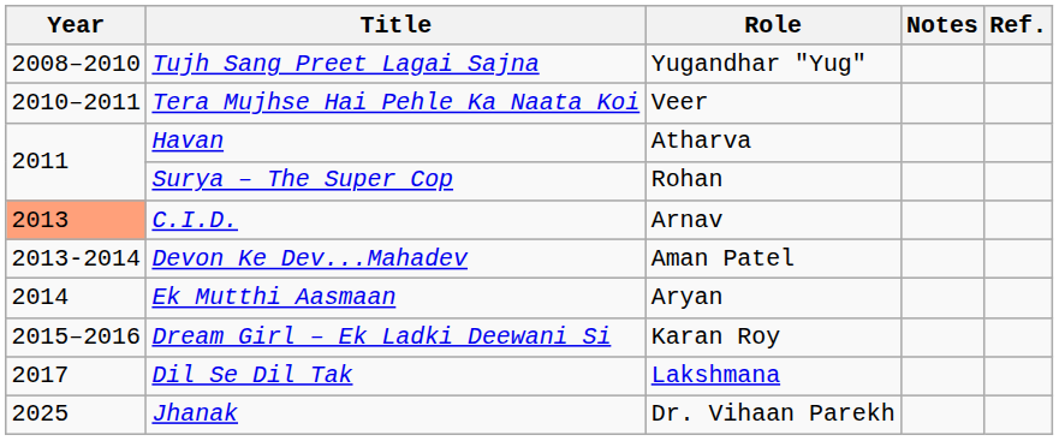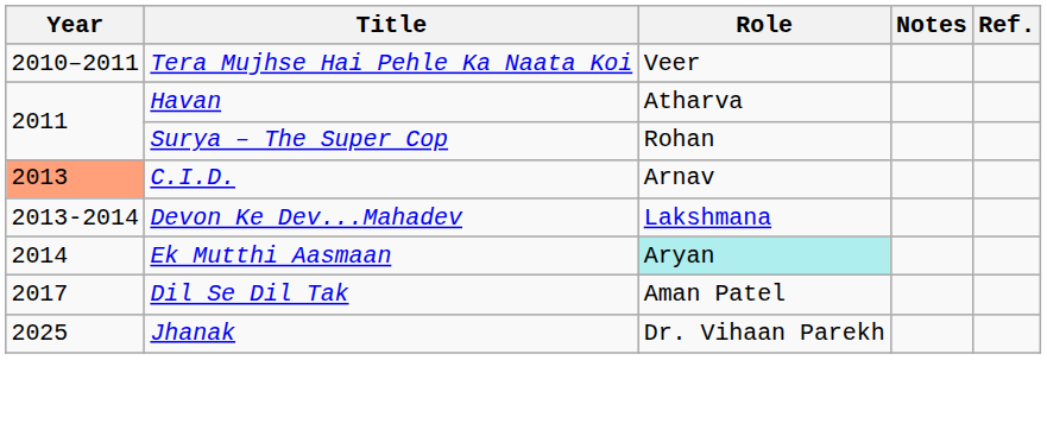 <table class="wikitable sortable">
 <tr>
 <th scope="col">Year</th>
 <th scope="col">Title</th>
 <th scope="col">Role</th>
 <th scope="col" class="unsortable">Notes</th>
 <th scope="col" class="unsortable">Ref.</th>
-</tr>
-<tr>
-<td>2008–2010</td>
-<td><em><a href='#'>Tujh Sang Preet Lagai Sajna</a></em></td>
-<td>Yugandhar "Yug"</td>
-<td></td>
-<td></td>
 </tr>
 <tr>
 <td>2010–2011</td>
 <td><em><a href='#'>Tera Mujhse Hai Pehle Ka Naata Koi</a></em></td>
 <td>Veer</td>
 <td></td>
 <td></td>
 </tr>
 <tr>
 <td rowspan="2">2011</td>
 <td><em><a href='#'>Havan</a></em></td>
 <td>Atharva</td>
 <td></td>
 <td></td>
 </tr>
 <tr>
 <td><em><a href='#'>Surya – The Super Cop</a></em></td>
 <td>Rohan</td>
 <td></td>
 <td></td>
 </tr>
 <tr>
 <td style="background: lightsalmon;">2013</td>
 <td><em><a href='#'>C.I.D.</a></em></td>
 <td>Arnav</td>
 <td></td>
 <td></td>
 </tr>
 <tr>
 <td>2013-2014</td>
 <td><em><a href='#'>Devon Ke Dev...Mahadev</a></em></td>
-<td>Aman Patel</td>
+<td><a href='#'>Lakshmana</a></td>
 <td></td>
 <td></td>
 </tr>
 <tr>
 <td>2014</td>
 <td><em><a href='#'>Ek Mutthi Aasmaan</a></em></td>
-<td>Aryan</td>
-<td></td>
-<td></td>
-</tr>
-<tr>
-<td>2015–2016</td>
-<td><em><a href='#'>Dream Girl – Ek Ladki Deewani Si</a></em></td>
-<td>Karan Roy</td>
+<td style="background: paleturquoise;">Aryan</td>
 <td></td>
 <td></td>
 </tr>
 <tr>
 <td>2017</td>
 <td><em><a href='#'>Dil Se Dil Tak</a></em></td>
-<td><a href='#'>Lakshmana</a></td>
+<td>Aman Patel</td>
 <td></td>
 <td></td>
 </tr>
 <tr>
 <td>2025</td>
 <td><em><a href='#'>Jhanak</a></em></td>
 <td>Dr. Vihaan Parekh</td>
 <td></td>
 <td></td>
 </tr>
 </table>
